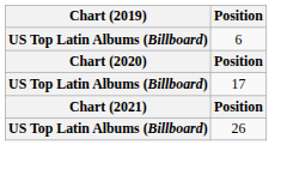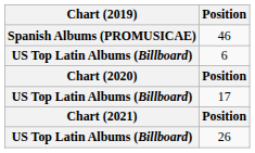 <table class="wikitable plainrowheaders" style="text-align:center;">
 <tr>
 <th scope="col">Chart (2019)</th>
 <th scope="col">Position</th>
+</tr>
+<tr>
+<th scope="row">Spanish Albums (PROMUSICAE)</th>
+<td>46</td>
 </tr>
 <tr>
 <th scope="row">US Top Latin Albums (<em>Billboard</em>)</th>
 <td>6</td>
 </tr>
 <tr>
 <th scope="col">Chart (2020)</th>
 <th scope="col">Position</th>
 </tr>
 <tr>
 <th scope="row">US Top Latin Albums (<em>Billboard</em>)</th>
 <td>17</td>
 </tr>
 <tr>
 <th scope="col">Chart (2021)</th>
 <th scope="col">Position</th>
 </tr>
 <tr>
 <th scope="row">US Top Latin Albums (<em>Billboard</em>)</th>
 <td>26</td>
 </tr>
 </table>
